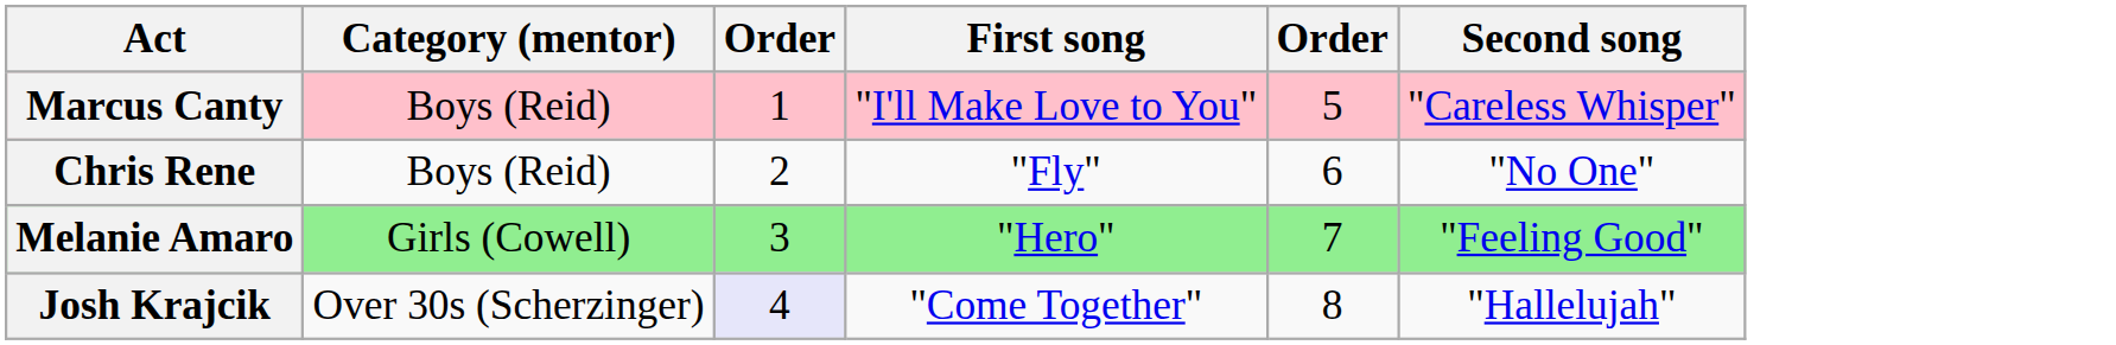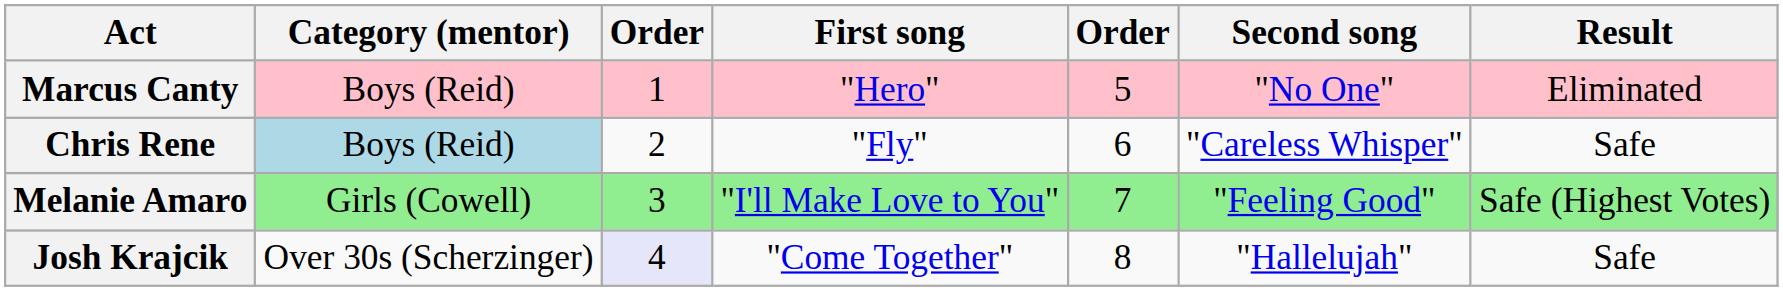 <table class="wikitable plainrowheaders" style="text-align:center;">
 <tr>
 <th scope="col">Act</th>
 <th scope="col">Category (mentor)</th>
 <th scope="col">Order</th>
 <th scope="col">First song</th>
 <th scope="col">Order</th>
 <th scope="col">Second song</th>
+<th scope="col">Result</th>
 </tr>
 <tr style="background:pink">
 <th scope="row">Marcus Canty</th>
 <td>Boys (Reid)</td>
 <td>1</td>
-<td>"<a href='#'>I'll Make Love to You</a>"</td>
+<td>"<a href='#'>Hero</a>"</td>
 <td>5</td>
-<td>"<a href='#'>Careless Whisper</a>"</td>
+<td>"<a href='#'>No One</a>"</td>
+<td>Eliminated</td>
 </tr>
 <tr>
 <th scope="row">Chris Rene</th>
-<td>Boys (Reid)</td>
+<td style="background: lightblue;">Boys (Reid)</td>
 <td>2</td>
 <td>"<a href='#'>Fly</a>"</td>
 <td>6</td>
-<td>"<a href='#'>No One</a>"</td>
+<td>"<a href='#'>Careless Whisper</a>"</td>
+<td>Safe</td>
 </tr>
 <tr style="background:lightgreen">
 <th scope="row">Melanie Amaro</th>
 <td>Girls (Cowell)</td>
 <td>3</td>
-<td>"<a href='#'>Hero</a>"</td>
+<td>"<a href='#'>I'll Make Love to You</a>"</td>
 <td>7</td>
 <td>"<a href='#'>Feeling Good</a>"</td>
+<td>Safe (Highest Votes)</td>
 </tr>
 <tr>
 <th scope="row">Josh Krajcik</th>
 <td>Over 30s (Scherzinger)</td>
 <td style="background: lavender;">4</td>
 <td>"<a href='#'>Come Together</a>"</td>
 <td>8</td>
 <td>"<a href='#'>Hallelujah</a>"</td>
+<td>Safe</td>
 </tr>
 </table>
